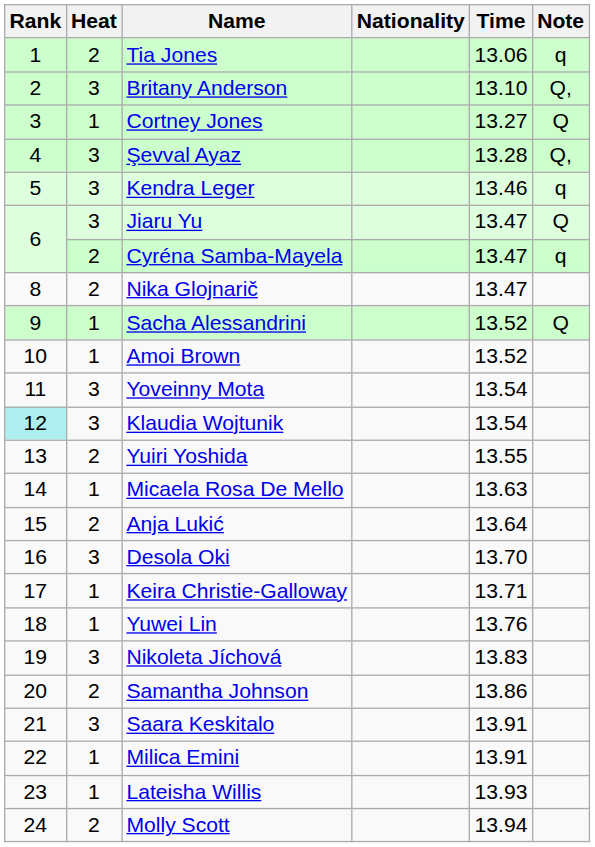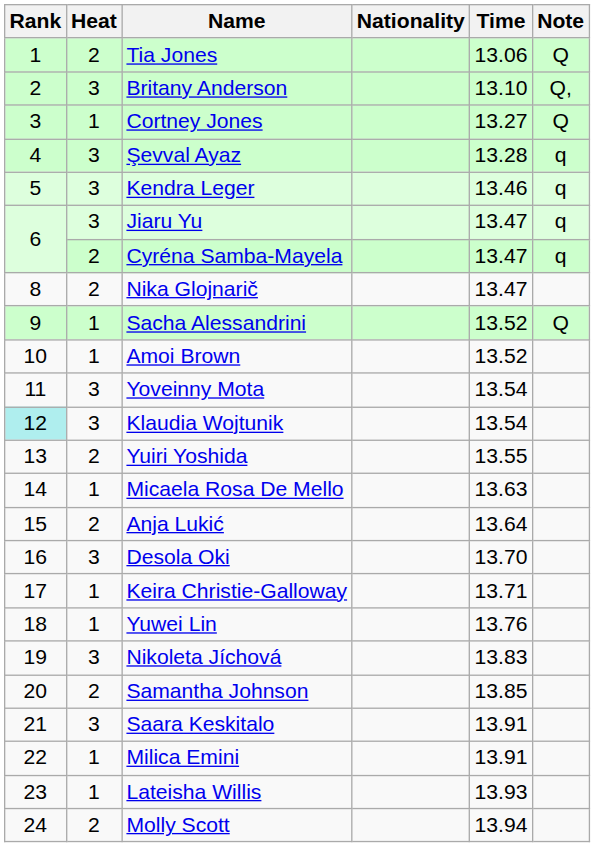 <table class="wikitable sortable" style="text-align:center">
 <tr>
 <th>Rank</th>
 <th>Heat</th>
 <th>Name</th>
 <th>Nationality</th>
 <th>Time</th>
 <th>Note</th>
 </tr>
 <tr bgcolor=ccffcc>
 <td>1</td>
 <td>2</td>
 <td align=left><a href='#'>Tia Jones</a></td>
 <td align=left></td>
 <td>13.06</td>
-<td>q</td>
+<td>Q</td>
 </tr>
 <tr bgcolor=ccffcc>
 <td>2</td>
 <td>3</td>
 <td align=left><a href='#'>Britany Anderson</a></td>
 <td align=left></td>
 <td>13.10</td>
 <td>Q, </td>
 </tr>
 <tr bgcolor=ccffcc>
 <td>3</td>
 <td>1</td>
 <td align=left><a href='#'>Cortney Jones</a></td>
 <td align=left></td>
 <td>13.27</td>
 <td>Q</td>
 </tr>
 <tr bgcolor=ccffcc>
 <td>4</td>
 <td>3</td>
 <td align=left><a href='#'>Şevval Ayaz</a></td>
 <td align=left></td>
 <td>13.28</td>
-<td>Q, </td>
+<td>q</td>
 </tr>
 <tr bgcolor=ddffdd>
 <td>5</td>
 <td>3</td>
 <td align=left><a href='#'>Kendra Leger</a></td>
 <td align=left></td>
 <td>13.46</td>
 <td>q</td>
 </tr>
 <tr bgcolor=ddffdd>
 <td rowspan=2>6</td>
 <td>3</td>
 <td align=left><a href='#'>Jiaru Yu</a></td>
 <td align=left></td>
 <td>13.47</td>
-<td>Q</td>
+<td>q</td>
 </tr>
 <tr bgcolor=ccffcc>
 <td>2</td>
 <td align=left><a href='#'>Cyréna Samba-Mayela</a></td>
 <td align=left></td>
 <td>13.47</td>
 <td>q</td>
 </tr>
 <tr>
 <td>8</td>
 <td>2</td>
 <td align=left><a href='#'>Nika Glojnarič</a></td>
 <td align=left></td>
 <td>13.47</td>
 <td></td>
 </tr>
 <tr bgcolor=ccffcc>
 <td>9</td>
 <td>1</td>
 <td align=left><a href='#'>Sacha Alessandrini</a></td>
 <td align=left></td>
 <td>13.52</td>
 <td>Q</td>
 </tr>
 <tr>
 <td>10</td>
 <td>1</td>
 <td align=left><a href='#'>Amoi Brown</a></td>
 <td align=left></td>
 <td>13.52</td>
 <td></td>
 </tr>
 <tr>
 <td>11</td>
 <td>3</td>
 <td align=left><a href='#'>Yoveinny Mota</a></td>
 <td align=left></td>
 <td>13.54</td>
 <td></td>
 </tr>
 <tr>
 <td style="background: paleturquoise;">12</td>
 <td>3</td>
 <td align=left><a href='#'>Klaudia Wojtunik</a></td>
 <td align=left></td>
 <td>13.54</td>
 <td></td>
 </tr>
 <tr>
 <td>13</td>
 <td>2</td>
 <td align=left><a href='#'>Yuiri Yoshida</a></td>
 <td align=left></td>
 <td>13.55</td>
 <td></td>
 </tr>
 <tr>
 <td>14</td>
 <td>1</td>
 <td align=left><a href='#'>Micaela Rosa De Mello</a></td>
 <td align=left></td>
 <td>13.63</td>
 <td></td>
 </tr>
 <tr>
 <td>15</td>
 <td>2</td>
 <td align=left><a href='#'>Anja Lukić</a></td>
 <td align=left></td>
 <td>13.64</td>
 <td></td>
 </tr>
 <tr>
 <td>16</td>
 <td>3</td>
 <td align=left><a href='#'>Desola Oki</a></td>
 <td align=left></td>
 <td>13.70</td>
 <td></td>
 </tr>
 <tr>
 <td>17</td>
 <td>1</td>
 <td align=left><a href='#'>Keira Christie-Galloway</a></td>
 <td align=left></td>
 <td>13.71</td>
 <td></td>
 </tr>
 <tr>
 <td>18</td>
 <td>1</td>
 <td align=left><a href='#'>Yuwei Lin</a></td>
 <td align=left></td>
 <td>13.76</td>
 <td></td>
 </tr>
 <tr>
 <td>19</td>
 <td>3</td>
 <td align=left><a href='#'>Nikoleta Jíchová</a></td>
 <td align=left></td>
 <td>13.83</td>
 <td></td>
 </tr>
 <tr>
 <td>20</td>
 <td>2</td>
 <td align=left><a href='#'>Samantha Johnson</a></td>
 <td align=left></td>
-<td>13.86</td>
+<td>13.85</td>
 <td></td>
 </tr>
 <tr>
 <td>21</td>
 <td>3</td>
 <td align=left><a href='#'>Saara Keskitalo</a></td>
 <td align=left></td>
 <td>13.91</td>
 <td></td>
 </tr>
 <tr>
 <td>22</td>
 <td>1</td>
 <td align=left><a href='#'>Milica Emini</a></td>
 <td align=left></td>
 <td>13.91</td>
 <td></td>
 </tr>
 <tr>
 <td>23</td>
 <td>1</td>
 <td align=left><a href='#'>Lateisha Willis</a></td>
 <td align=left></td>
 <td>13.93</td>
 <td></td>
 </tr>
 <tr>
 <td>24</td>
 <td>2</td>
 <td align=left><a href='#'>Molly Scott</a></td>
 <td align=left></td>
 <td>13.94</td>
 <td></td>
 </tr>
 </table>
